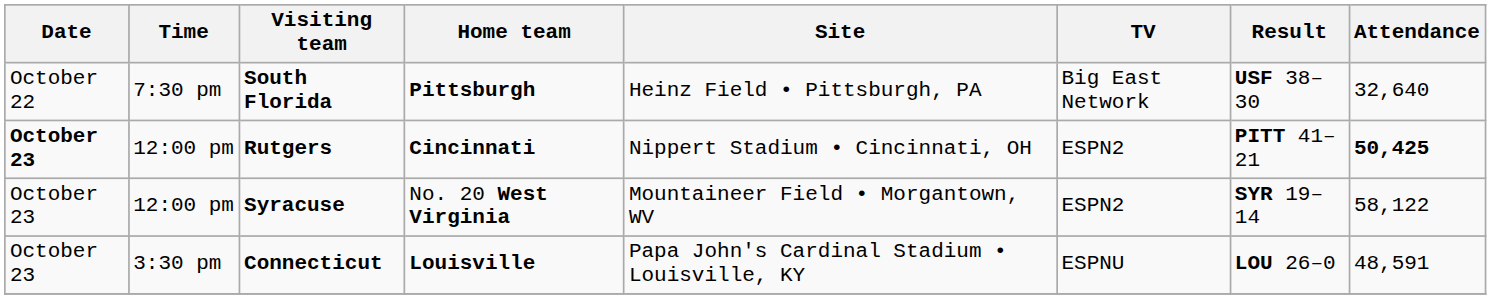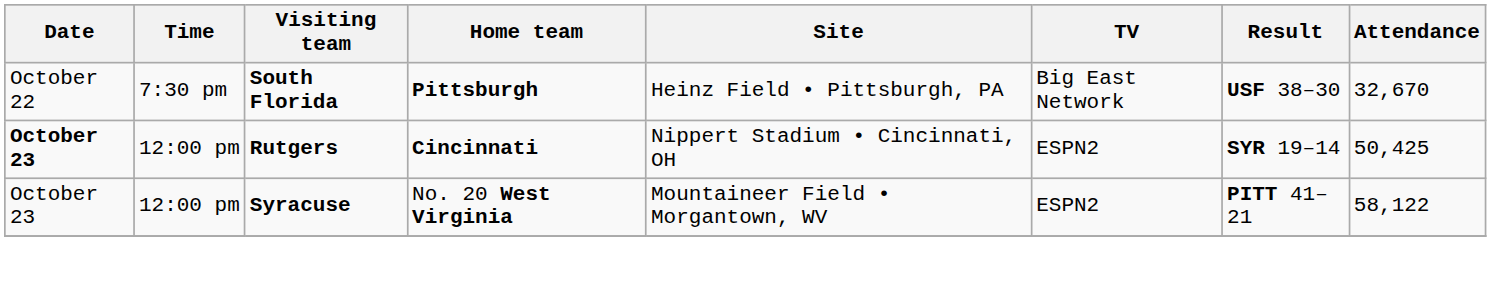 <table class="wikitable" style="font-size:95%;">
 <tr>
 <th>Date</th>
 <th>Time</th>
 <th>Visiting team</th>
 <th>Home team</th>
 <th>Site</th>
 <th>TV</th>
 <th>Result</th>
 <th>Attendance</th>
 </tr>
 <tr bgcolor=>
 <td>October 22</td>
 <td>7:30 pm</td>
 <td><strong>South Florida</strong></td>
 <td><strong>Pittsburgh</strong></td>
 <td>Heinz Field • Pittsburgh, PA</td>
 <td>Big East Network</td>
 <td><strong>USF</strong> 38–30</td>
-<td>32,640</td>
+<td>32,670</td>
 </tr>
 <tr bgcolor=>
 <td><strong>October 23</strong></td>
 <td>12:00 pm</td>
 <td><strong>Rutgers</strong></td>
 <td><strong>Cincinnati</strong></td>
 <td>Nippert Stadium • Cincinnati, OH</td>
 <td>ESPN2</td>
-<td><strong>PITT</strong> 41–21</td>
-<td><strong>50,425</strong></td>
+<td><strong>SYR</strong> 19–14</td>
+<td>50,425</td>
 </tr>
 <tr bgcolor=>
 <td>October 23</td>
 <td>12:00 pm</td>
 <td><strong>Syracuse</strong></td>
 <td>No. 20 <strong>West Virginia</strong></td>
 <td>Mountaineer Field • Morgantown, WV</td>
 <td>ESPN2</td>
-<td><strong>SYR</strong> 19–14</td>
+<td><strong>PITT</strong> 41–21</td>
 <td>58,122</td>
-</tr>
-<tr bgcolor=>
-<td>October 23</td>
-<td>3:30 pm</td>
-<td><strong>Connecticut</strong></td>
-<td><strong>Louisville</strong></td>
-<td>Papa John's Cardinal Stadium • Louisville, KY</td>
-<td>ESPNU</td>
-<td><strong>LOU</strong> 26–0</td>
-<td>48,591</td>
 </tr>
 <tr bgcolor=>
 </tr>
 </table>
